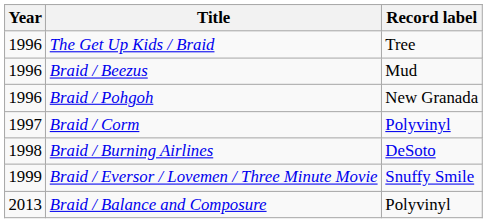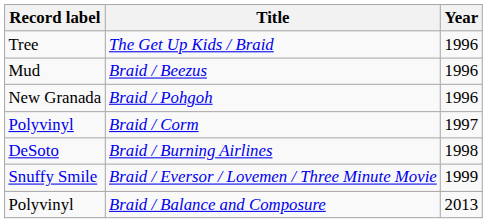 <table class="wikitable">
 <tr>
+<th>Record label</th>
+<th>Title</th>
 <th>Year</th>
-<th>Title</th>
-<th>Record label</th>
 </tr>
 <tr>
+<td>Tree</td>
+<td><em><a href='#'>The Get Up Kids / Braid</a></em></td>
 <td>1996</td>
-<td><em><a href='#'>The Get Up Kids / Braid</a></em></td>
-<td>Tree</td>
 </tr>
 <tr>
+<td>Mud</td>
+<td><em><a href='#'>Braid / Beezus</a></em></td>
 <td>1996</td>
-<td><em><a href='#'>Braid / Beezus</a></em></td>
-<td>Mud</td>
 </tr>
 <tr>
+<td>New Granada</td>
+<td><em><a href='#'>Braid / Pohgoh</a></em></td>
 <td>1996</td>
-<td><em><a href='#'>Braid / Pohgoh</a></em></td>
-<td>New Granada</td>
 </tr>
 <tr>
+<td><a href='#'>Polyvinyl</a></td>
+<td><em><a href='#'>Braid / Corm</a></em></td>
 <td>1997</td>
-<td><em><a href='#'>Braid / Corm</a></em></td>
-<td><a href='#'>Polyvinyl</a></td>
 </tr>
 <tr>
+<td><a href='#'>DeSoto</a></td>
+<td><em><a href='#'>Braid / Burning Airlines</a></em></td>
 <td>1998</td>
-<td><em><a href='#'>Braid / Burning Airlines</a></em></td>
-<td><a href='#'>DeSoto</a></td>
 </tr>
 <tr>
+<td><a href='#'>Snuffy Smile</a></td>
+<td><em><a href='#'>Braid / Eversor / Lovemen / Three Minute Movie</a></em></td>
 <td>1999</td>
-<td><em><a href='#'>Braid / Eversor / Lovemen / Three Minute Movie</a></em></td>
-<td><a href='#'>Snuffy Smile</a></td>
 </tr>
 <tr>
+<td>Polyvinyl</td>
+<td><em><a href='#'>Braid / Balance and Composure</a></em></td>
 <td>2013</td>
-<td><em><a href='#'>Braid / Balance and Composure</a></em></td>
-<td>Polyvinyl</td>
 </tr>
 </table>
